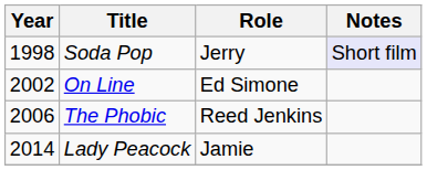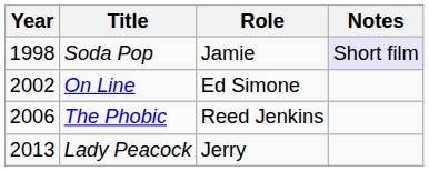 <table class="wikitable sortable">
 <tr>
 <th>Year</th>
 <th>Title</th>
 <th>Role</th>
 <th>Notes</th>
 </tr>
 <tr>
 <td>1998</td>
 <td><em>Soda Pop</em></td>
-<td>Jerry</td>
+<td>Jamie</td>
 <td style="background: lavender;">Short film</td>
 </tr>
 <tr>
 <td>2002</td>
 <td><em><a href='#'>On Line</a></em></td>
 <td>Ed Simone</td>
 <td></td>
 </tr>
 <tr>
 <td>2006</td>
 <td><em><a href='#'>The Phobic</a></em></td>
 <td>Reed Jenkins</td>
 <td></td>
 </tr>
 <tr>
-<td>2014</td>
+<td>2013</td>
 <td><em>Lady Peacock</em></td>
-<td>Jamie</td>
+<td>Jerry</td>
 <td></td>
 </tr>
 <tr>
 </tr>
 </table>
